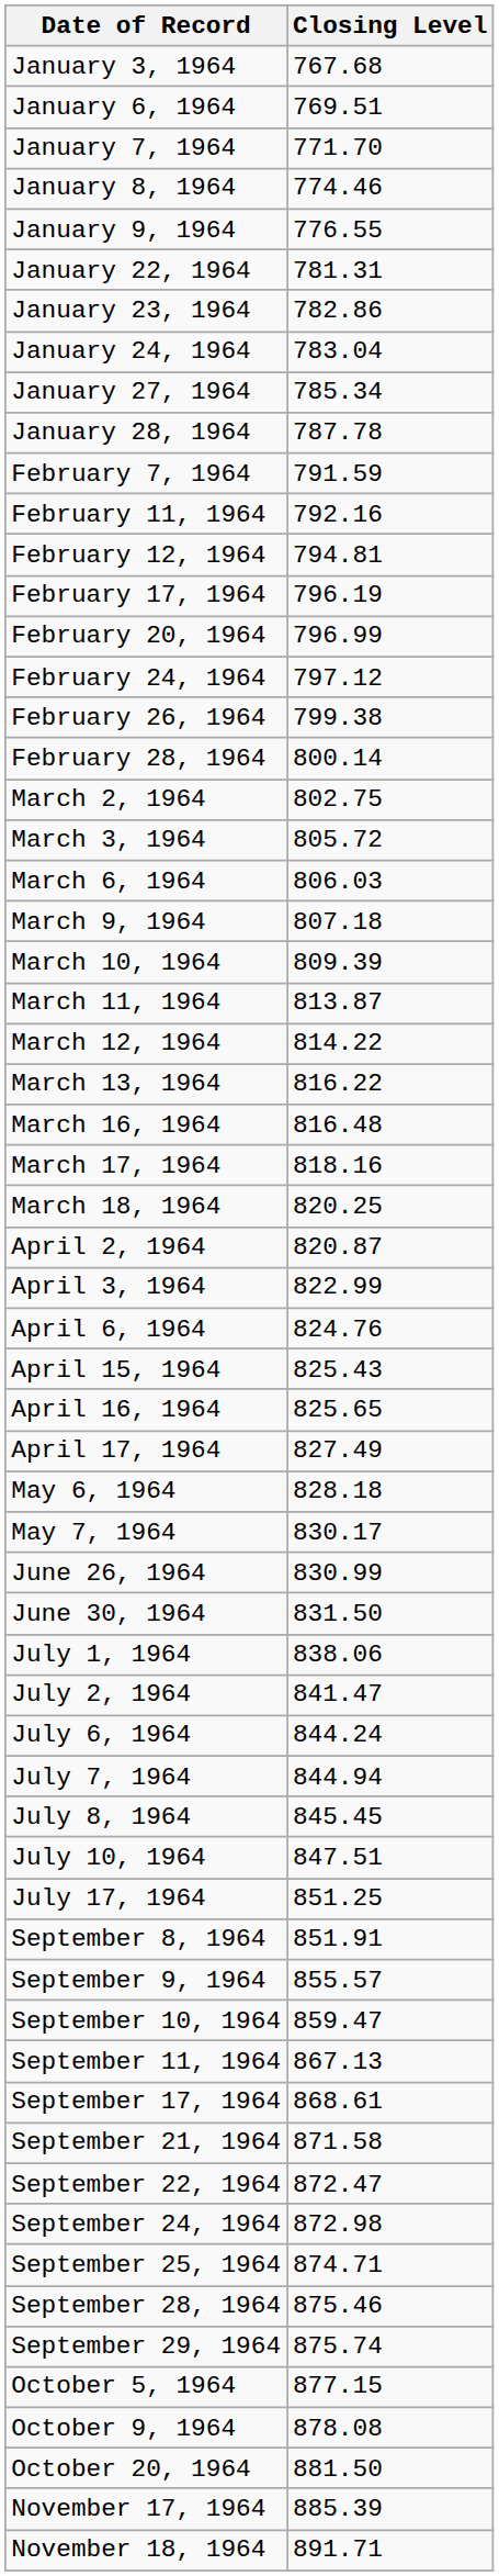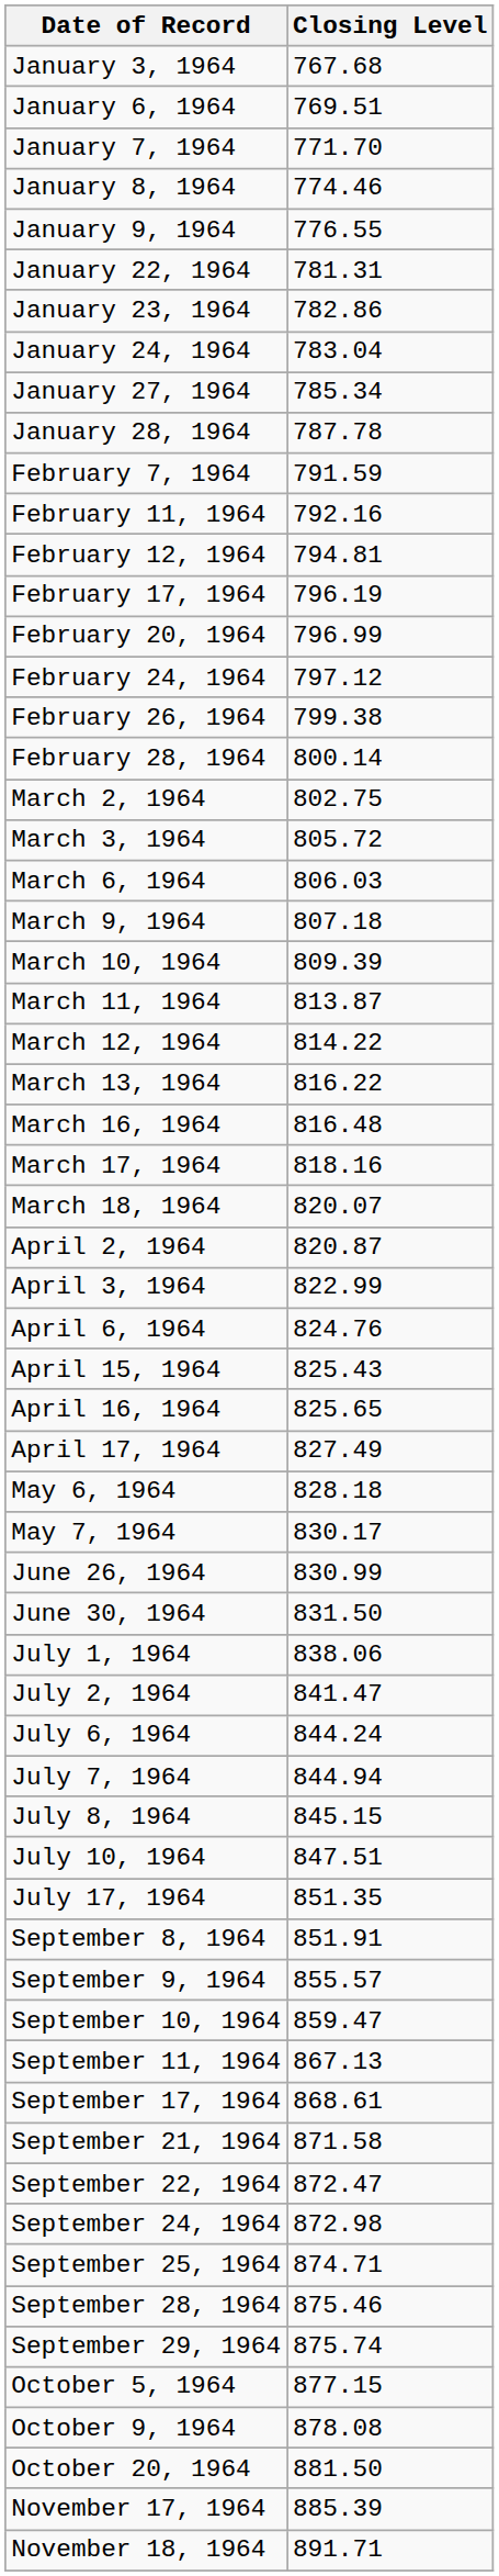 <table class="wikitable">
 <tr>
 <th>Date of Record</th>
 <th>Closing Level</th>
 </tr>
 <tr>
 <td>January 3, 1964</td>
 <td>767.68</td>
 </tr>
 <tr>
 <td>January 6, 1964</td>
 <td>769.51</td>
 </tr>
 <tr>
 <td>January 7, 1964</td>
 <td>771.70</td>
 </tr>
 <tr>
 <td>January 8, 1964</td>
 <td>774.46</td>
 </tr>
 <tr>
 <td>January 9, 1964</td>
 <td>776.55</td>
 </tr>
 <tr>
 <td>January 22, 1964</td>
 <td>781.31</td>
 </tr>
 <tr>
 <td>January 23, 1964</td>
 <td>782.86</td>
 </tr>
 <tr>
 <td>January 24, 1964</td>
 <td>783.04</td>
 </tr>
 <tr>
 <td>January 27, 1964</td>
 <td>785.34</td>
 </tr>
 <tr>
 <td>January 28, 1964</td>
 <td>787.78</td>
 </tr>
 <tr>
 <td>February 7, 1964</td>
 <td>791.59</td>
 </tr>
 <tr>
 <td>February 11, 1964</td>
 <td>792.16</td>
 </tr>
 <tr>
 <td>February 12, 1964</td>
 <td>794.81</td>
 </tr>
 <tr>
 <td>February 17, 1964</td>
 <td>796.19</td>
 </tr>
 <tr>
 <td>February 20, 1964</td>
 <td>796.99</td>
 </tr>
 <tr>
 <td>February 24, 1964</td>
 <td>797.12</td>
 </tr>
 <tr>
 <td>February 26, 1964</td>
 <td>799.38</td>
 </tr>
 <tr>
 <td>February 28, 1964</td>
 <td>800.14</td>
 </tr>
 <tr>
 <td>March 2, 1964</td>
 <td>802.75</td>
 </tr>
 <tr>
 <td>March 3, 1964</td>
 <td>805.72</td>
 </tr>
 <tr>
 <td>March 6, 1964</td>
 <td>806.03</td>
 </tr>
 <tr>
 <td>March 9, 1964</td>
 <td>807.18</td>
 </tr>
 <tr>
 <td>March 10, 1964</td>
 <td>809.39</td>
 </tr>
 <tr>
 <td>March 11, 1964</td>
 <td>813.87</td>
 </tr>
 <tr>
 <td>March 12, 1964</td>
 <td>814.22</td>
 </tr>
 <tr>
 <td>March 13, 1964</td>
 <td>816.22</td>
 </tr>
 <tr>
 <td>March 16, 1964</td>
 <td>816.48</td>
 </tr>
 <tr>
 <td>March 17, 1964</td>
 <td>818.16</td>
 </tr>
 <tr>
 <td>March 18, 1964</td>
-<td>820.25</td>
+<td>820.07</td>
 </tr>
 <tr>
 <td>April 2, 1964</td>
 <td>820.87</td>
 </tr>
 <tr>
 <td>April 3, 1964</td>
 <td>822.99</td>
 </tr>
 <tr>
 <td>April 6, 1964</td>
 <td>824.76</td>
 </tr>
 <tr>
 <td>April 15, 1964</td>
 <td>825.43</td>
 </tr>
 <tr>
 <td>April 16, 1964</td>
 <td>825.65</td>
 </tr>
 <tr>
 <td>April 17, 1964</td>
 <td>827.49</td>
 </tr>
 <tr>
 <td>May 6, 1964</td>
 <td>828.18</td>
 </tr>
 <tr>
 <td>May 7, 1964</td>
 <td>830.17</td>
 </tr>
 <tr>
 <td>June 26, 1964</td>
 <td>830.99</td>
 </tr>
 <tr>
 <td>June 30, 1964</td>
 <td>831.50</td>
 </tr>
 <tr>
 <td>July 1, 1964</td>
 <td>838.06</td>
 </tr>
 <tr>
 <td>July 2, 1964</td>
 <td>841.47</td>
 </tr>
 <tr>
 <td>July 6, 1964</td>
 <td>844.24</td>
 </tr>
 <tr>
 <td>July 7, 1964</td>
 <td>844.94</td>
 </tr>
 <tr>
 <td>July 8, 1964</td>
-<td>845.45</td>
+<td>845.15</td>
 </tr>
 <tr>
 <td>July 10, 1964</td>
 <td>847.51</td>
 </tr>
 <tr>
 <td>July 17, 1964</td>
-<td>851.25</td>
+<td>851.35</td>
 </tr>
 <tr>
 <td>September 8, 1964</td>
 <td>851.91</td>
 </tr>
 <tr>
 <td>September 9, 1964</td>
 <td>855.57</td>
 </tr>
 <tr>
 <td>September 10, 1964</td>
 <td>859.47</td>
 </tr>
 <tr>
 <td>September 11, 1964</td>
 <td>867.13</td>
 </tr>
 <tr>
 <td>September 17, 1964</td>
 <td>868.61</td>
 </tr>
 <tr>
 <td>September 21, 1964</td>
 <td>871.58</td>
 </tr>
 <tr>
 <td>September 22, 1964</td>
 <td>872.47</td>
 </tr>
 <tr>
 <td>September 24, 1964</td>
 <td>872.98</td>
 </tr>
 <tr>
 <td>September 25, 1964</td>
 <td>874.71</td>
 </tr>
 <tr>
 <td>September 28, 1964</td>
 <td>875.46</td>
 </tr>
 <tr>
 <td>September 29, 1964</td>
 <td>875.74</td>
 </tr>
 <tr>
 <td>October 5, 1964</td>
 <td>877.15</td>
 </tr>
 <tr>
 <td>October 9, 1964</td>
 <td>878.08</td>
 </tr>
 <tr>
 <td>October 20, 1964</td>
 <td>881.50</td>
 </tr>
 <tr>
 <td>November 17, 1964</td>
 <td>885.39</td>
 </tr>
 <tr>
 <td>November 18, 1964</td>
 <td>891.71</td>
 </tr>
 </table>
